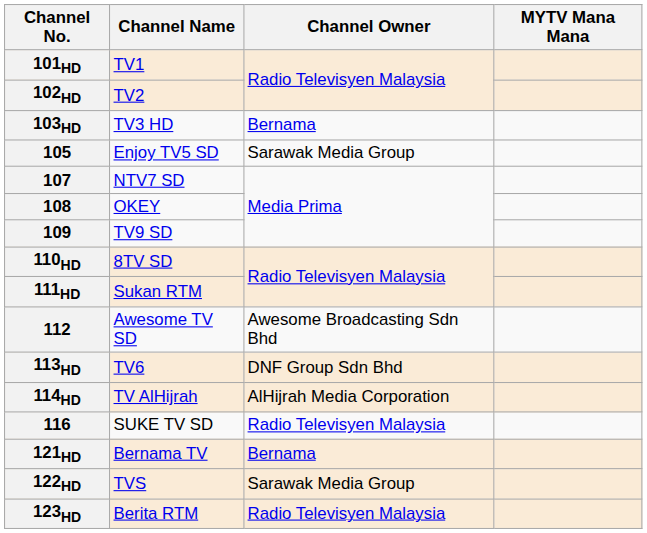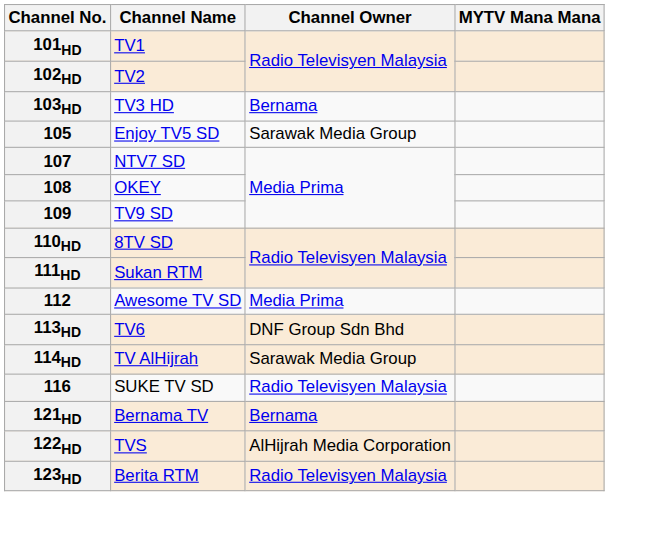 <table class="wikitable">
 <tr>
 <th>Channel No.</th>
 <th>Channel Name</th>
 <th>Channel Owner</th>
 <th>MYTV Mana Mana</th>
 </tr>
 <tr style="background:#faebd7">
 <th>101<sub>HD</sub></th>
 <td><a href='#'>TV1</a></td>
 <td rowspan="2"><a href='#'>Radio Televisyen Malaysia</a></td>
 <td></td>
 </tr>
 <tr style="background:#faebd7">
 <th>102<sub>HD</sub></th>
 <td><a href='#'>TV2</a></td>
 <td></td>
 </tr>
 <tr -style="background:#faebd7">
 <th>103<sub>HD</sub></th>
 <td><a href='#'>TV3 HD</a></td>
 <td><a href='#'>Bernama</a></td>
 <td></td>
 </tr>
 <tr>
 <th>105</th>
 <td><a href='#'>Enjoy TV5 SD</a></td>
 <td>Sarawak Media Group</td>
 <td></td>
 </tr>
 <tr>
 <th>107</th>
 <td><a href='#'>NTV7 SD</a></td>
 <td rowspan=3><a href='#'>Media Prima</a></td>
 <td></td>
 </tr>
 <tr>
 <th>108</th>
 <td><a href='#'>OKEY</a></td>
 <td></td>
 </tr>
 <tr>
 <th>109</th>
 <td><a href='#'>TV9 SD</a></td>
 <td></td>
 </tr>
 <tr style="background:#faebd7">
 <th>110<sub>HD</sub></th>
 <td><a href='#'>8TV SD</a></td>
 <td rowspan="2"><a href='#'>Radio Televisyen Malaysia</a></td>
 <td></td>
 </tr>
 <tr style="background:#faebd7">
 <th>111<sub>HD</sub></th>
 <td><a href='#'>Sukan RTM</a></td>
 <td></td>
 </tr>
 <tr>
 <th>112</th>
 <td><a href='#'>Awesome TV SD</a></td>
-<td>Awesome Broadcasting Sdn Bhd</td>
+<td><a href='#'>Media Prima</a></td>
 <td></td>
 </tr>
 <tr style="background:#faebd7">
 <th>113<sub>HD</sub></th>
 <td><a href='#'>TV6</a></td>
 <td>DNF Group Sdn Bhd</td>
 <td></td>
 </tr>
 <tr style="background:#faebd7">
 <th>114<sub>HD</sub></th>
 <td><a href='#'>TV AlHijrah</a></td>
-<td>AlHijrah Media Corporation</td>
+<td>Sarawak Media Group</td>
 <td></td>
 </tr>
 <tr>
 <th>116</th>
 <td>SUKE TV SD</td>
 <td><a href='#'>Radio Televisyen Malaysia</a></td>
 <td></td>
 </tr>
 <tr style="background:#faebd7">
 <th>121<sub>HD</sub></th>
 <td><a href='#'>Bernama TV</a></td>
 <td><a href='#'>Bernama</a></td>
 <td></td>
 </tr>
 <tr style="background:#faebd7">
 <th>122<sub>HD</sub></th>
 <td><a href='#'>TVS</a></td>
-<td>Sarawak Media Group</td>
+<td>AlHijrah Media Corporation</td>
 <td></td>
 </tr>
 <tr style="background:#faebd7">
 <th>123<sub>HD</sub></th>
 <td><a href='#'>Berita RTM</a></td>
 <td><a href='#'>Radio Televisyen Malaysia</a></td>
 <td></td>
 </tr>
 </table>
